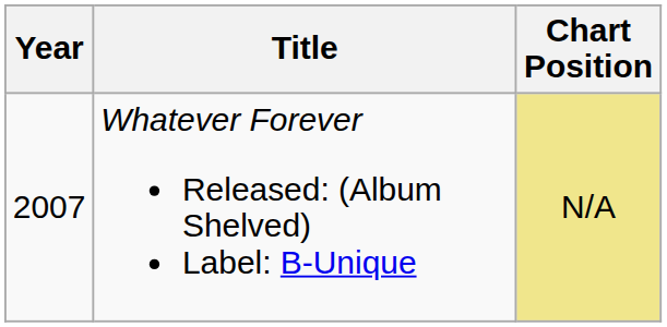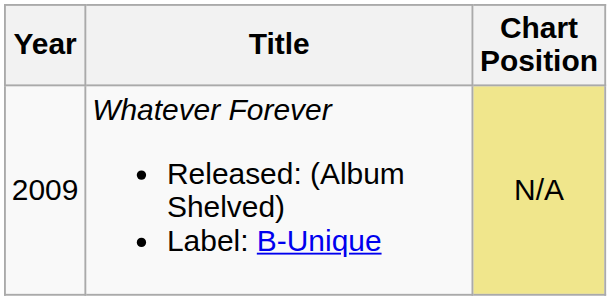 <table class="wikitable">
 <tr>
 <th>Year</th>
 <th style="width:200px;">Title</th>
 <th width="40">Chart Position</th>
 </tr>
 <tr>
-<td>2007</td>
+<td>2009</td>
 <td align="left"><em>Whatever Forever</em><br><ul><li>Released: (Album Shelved)</li><li>Label: <a href='#'>B-Unique</a></li></ul></td>
 <td style="background: khaki; text-align:center;">N/A</td>
 </tr>
 </table>
